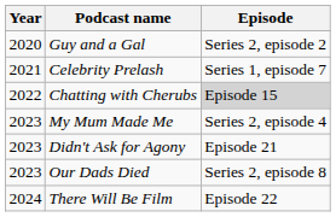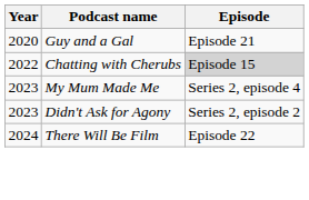 <table class="wikitable sortable">
 <tr>
 <th>Year</th>
 <th>Podcast name</th>
 <th>Episode</th>
 </tr>
 <tr>
 <td>2020</td>
 <td><em>Guy and a Gal</em></td>
-<td>Series 2, episode 2</td>
-</tr>
-<tr>
-<td>2021</td>
-<td><em>Celebrity Prelash</em></td>
-<td>Series 1, episode 7</td>
+<td>Episode 21</td>
 </tr>
 <tr>
 <td>2022</td>
 <td><em>Chatting with Cherubs</em></td>
 <td style="background: lightgrey;">Episode 15</td>
 </tr>
 <tr>
 <td>2023</td>
 <td><em>My Mum Made Me</em></td>
 <td>Series 2, episode 4</td>
 </tr>
 <tr>
 <td>2023</td>
 <td><em>Didn't Ask for Agony</em></td>
-<td>Episode 21</td>
-</tr>
-<tr>
-<td>2023</td>
-<td><em>Our Dads Died</em></td>
-<td>Series 2, episode 8</td>
+<td>Series 2, episode 2</td>
 </tr>
 <tr>
 <td>2024</td>
 <td><em>There Will Be Film</em></td>
 <td>Episode 22</td>
 </tr>
 </table>
